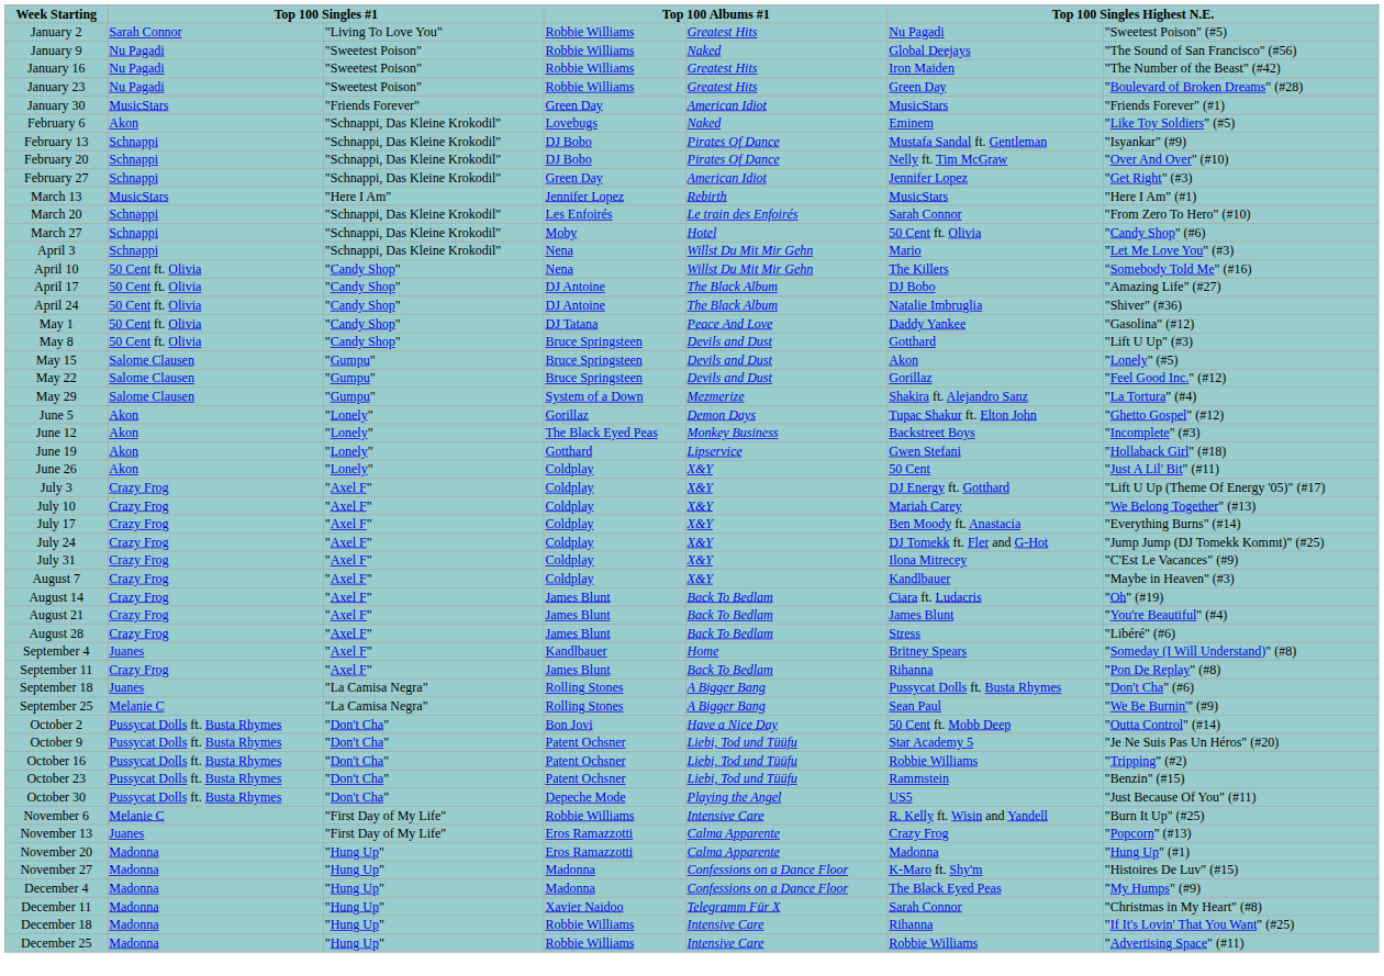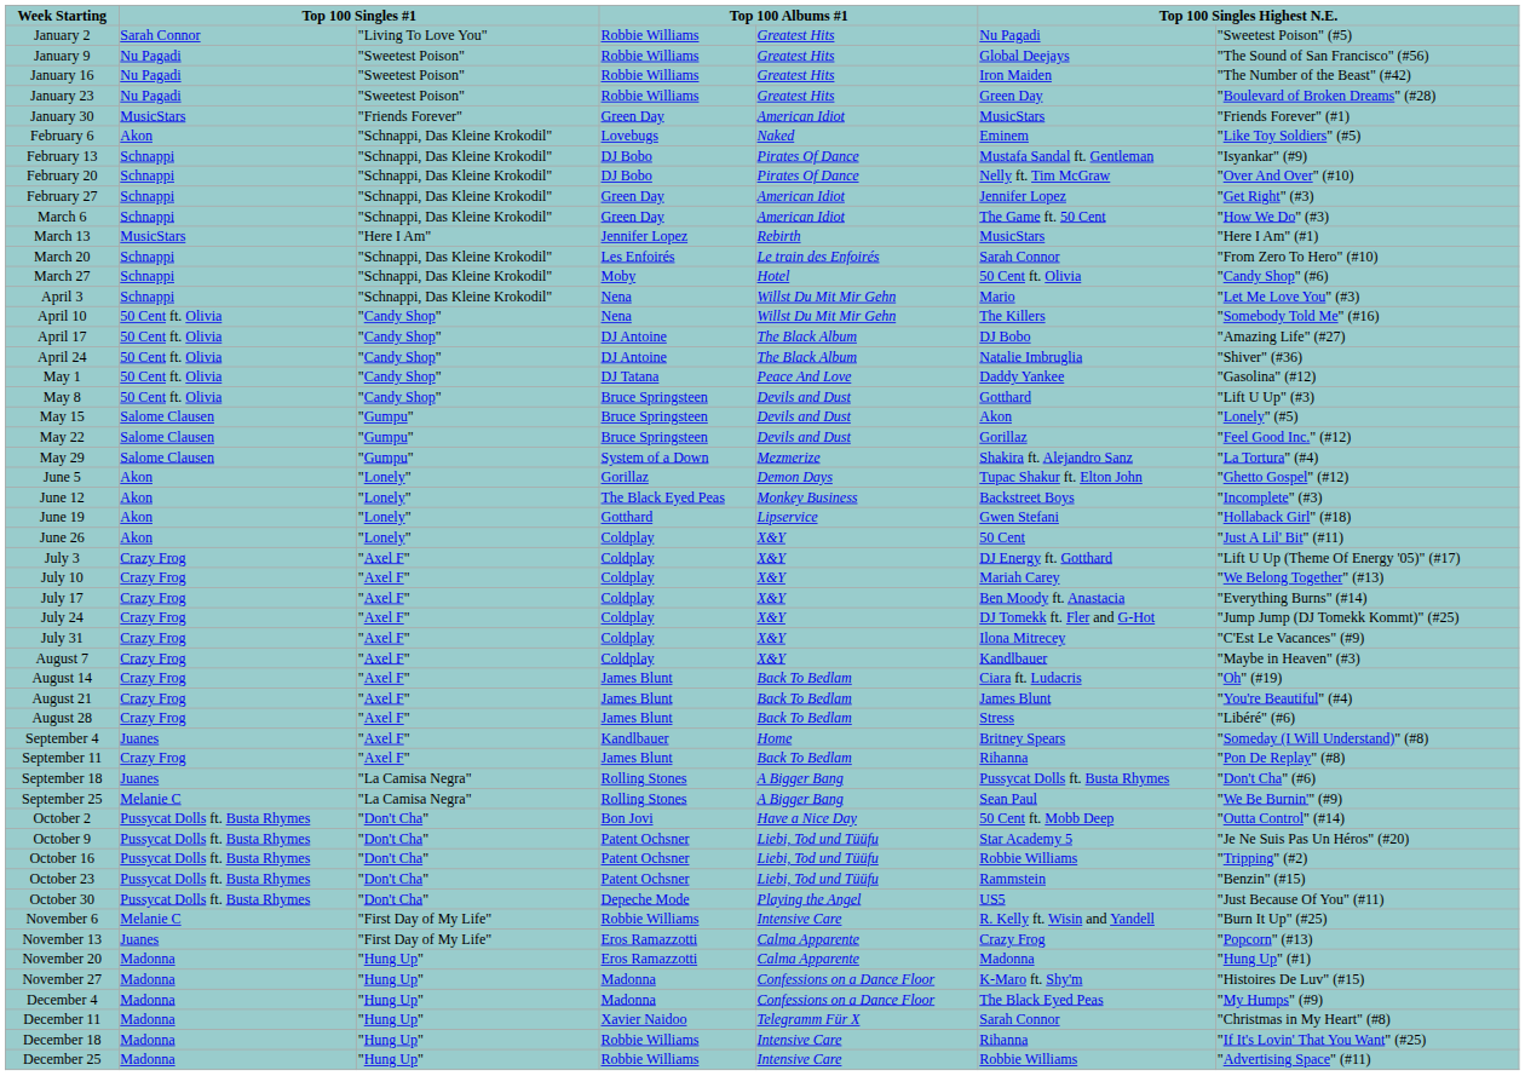 <table border="2" cellpadding="1" cellspacing="0"  style="width:100%; margin:auto; margin:0 1em 0 0; background:#9cc; border:1px #aaa solid; border-collapse:collapse; font-size:95%;">
 <tr style="text-align:center;">
 <td><strong>Week Starting</strong></td>
 <td colspan="2" style="text-align:center;"><strong>Top 100 Singles #1</strong></td>
 <td colspan="2;" style="text-align:center;"><strong>Top 100 Albums #1</strong></td>
 <td colspan="2" style="text-align:center;"><strong>Top 100 Singles Highest N.E.</strong></td>
 </tr>
 <tr>
 <td style="text-align:center;">January 2</td>
 <td><a href='#'>Sarah Connor</a></td>
 <td>"Living To Love You"</td>
 <td><a href='#'>Robbie Williams</a></td>
 <td><em><a href='#'>Greatest Hits</a></em></td>
 <td><a href='#'>Nu Pagadi</a></td>
 <td>"Sweetest Poison" (#5)</td>
 </tr>
 <tr>
 <td style="text-align:center;">January 9</td>
 <td><a href='#'>Nu Pagadi</a></td>
 <td>"Sweetest Poison"</td>
 <td><a href='#'>Robbie Williams</a></td>
-<td><em><a href='#'>Naked</a></em></td>
+<td><em><a href='#'>Greatest Hits</a></em></td>
 <td><a href='#'>Global Deejays</a></td>
 <td>"The Sound of San Francisco" (#56)</td>
 </tr>
 <tr>
 <td style="text-align:center;">January 16</td>
 <td><a href='#'>Nu Pagadi</a></td>
 <td>"Sweetest Poison"</td>
 <td><a href='#'>Robbie Williams</a></td>
 <td><em><a href='#'>Greatest Hits</a></em></td>
 <td><a href='#'>Iron Maiden</a></td>
 <td>"The Number of the Beast" (#42)</td>
 </tr>
 <tr>
 <td style="text-align:center;">January 23</td>
 <td><a href='#'>Nu Pagadi</a></td>
 <td>"Sweetest Poison"</td>
 <td><a href='#'>Robbie Williams</a></td>
 <td><em><a href='#'>Greatest Hits</a></em></td>
 <td><a href='#'>Green Day</a></td>
 <td>"<a href='#'>Boulevard of Broken Dreams</a>" (#28)</td>
 </tr>
 <tr>
 <td style="text-align:center;">January 30</td>
 <td><a href='#'>MusicStars</a></td>
 <td>"Friends Forever"</td>
 <td><a href='#'>Green Day</a></td>
 <td><em><a href='#'>American Idiot</a></em></td>
 <td><a href='#'>MusicStars</a></td>
 <td>"Friends Forever" (#1)</td>
 </tr>
 <tr>
 <td style="text-align:center;">February 6</td>
 <td><a href='#'>Akon</a></td>
 <td>"Schnappi, Das Kleine Krokodil"</td>
 <td><a href='#'>Lovebugs</a></td>
 <td><em><a href='#'>Naked</a></em></td>
 <td><a href='#'>Eminem</a></td>
 <td>"<a href='#'>Like Toy Soldiers</a>" (#5)</td>
 </tr>
 <tr>
 <td style="text-align:center;">February 13</td>
 <td><a href='#'>Schnappi</a></td>
 <td>"Schnappi, Das Kleine Krokodil"</td>
 <td><a href='#'>DJ Bobo</a></td>
 <td><em><a href='#'>Pirates Of Dance</a></em></td>
 <td><a href='#'>Mustafa Sandal</a> ft. <a href='#'>Gentleman</a></td>
 <td>"Isyankar" (#9)</td>
 </tr>
 <tr>
 <td style="text-align:center;">February 20</td>
 <td><a href='#'>Schnappi</a></td>
 <td>"Schnappi, Das Kleine Krokodil"</td>
 <td><a href='#'>DJ Bobo</a></td>
 <td><em><a href='#'>Pirates Of Dance</a></em></td>
 <td><a href='#'>Nelly</a> ft. <a href='#'>Tim McGraw</a></td>
 <td>"<a href='#'>Over And Over</a>" (#10)</td>
 </tr>
 <tr>
 <td style="text-align:center;">February 27</td>
 <td><a href='#'>Schnappi</a></td>
 <td>"Schnappi, Das Kleine Krokodil"</td>
 <td><a href='#'>Green Day</a></td>
 <td><em><a href='#'>American Idiot</a></em></td>
 <td><a href='#'>Jennifer Lopez</a></td>
 <td>"<a href='#'>Get Right</a>" (#3)</td>
+</tr>
+<tr>
+<td style="text-align:center;">March 6</td>
+<td><a href='#'>Schnappi</a></td>
+<td>"Schnappi, Das Kleine Krokodil"</td>
+<td><a href='#'>Green Day</a></td>
+<td><em><a href='#'>American Idiot</a></em></td>
+<td><a href='#'>The Game</a> ft. <a href='#'>50 Cent</a></td>
+<td>"<a href='#'>How We Do</a>" (#3)</td>
 </tr>
 <tr>
 <td style="text-align:center;">March 13</td>
 <td><a href='#'>MusicStars</a></td>
 <td>"Here I Am"</td>
 <td><a href='#'>Jennifer Lopez</a></td>
 <td><em><a href='#'>Rebirth</a></em></td>
 <td><a href='#'>MusicStars</a></td>
 <td>"Here I Am" (#1)</td>
 </tr>
 <tr>
 <td style="text-align:center;">March 20</td>
 <td><a href='#'>Schnappi</a></td>
 <td>"Schnappi, Das Kleine Krokodil"</td>
 <td><a href='#'>Les Enfoirés</a></td>
 <td><em><a href='#'>Le train des Enfoirés</a></em></td>
 <td><a href='#'>Sarah Connor</a></td>
 <td>"From Zero To Hero" (#10)</td>
 </tr>
 <tr>
 <td style="text-align:center;">March 27</td>
 <td><a href='#'>Schnappi</a></td>
 <td>"Schnappi, Das Kleine Krokodil"</td>
 <td><a href='#'>Moby</a></td>
 <td><em><a href='#'>Hotel</a></em></td>
 <td><a href='#'>50 Cent</a> ft. <a href='#'>Olivia</a></td>
 <td>"<a href='#'>Candy Shop</a>" (#6)</td>
 </tr>
 <tr>
 <td style="text-align:center;">April 3</td>
 <td><a href='#'>Schnappi</a></td>
 <td>"Schnappi, Das Kleine Krokodil"</td>
 <td><a href='#'>Nena</a></td>
 <td><em><a href='#'>Willst Du Mit Mir Gehn</a></em></td>
 <td><a href='#'>Mario</a></td>
 <td>"<a href='#'>Let Me Love You</a>" (#3)</td>
 </tr>
 <tr>
 <td style="text-align:center;">April 10</td>
 <td><a href='#'>50 Cent</a> ft. <a href='#'>Olivia</a></td>
 <td>"<a href='#'>Candy Shop</a>"</td>
 <td><a href='#'>Nena</a></td>
 <td><em><a href='#'>Willst Du Mit Mir Gehn</a></em></td>
 <td><a href='#'>The Killers</a></td>
 <td>"<a href='#'>Somebody Told Me</a>" (#16)</td>
 </tr>
 <tr>
 <td style="text-align:center;">April 17</td>
 <td><a href='#'>50 Cent</a> ft. <a href='#'>Olivia</a></td>
 <td>"<a href='#'>Candy Shop</a>"</td>
 <td><a href='#'>DJ Antoine</a></td>
 <td><em><a href='#'>The Black Album</a></em></td>
 <td><a href='#'>DJ Bobo</a></td>
 <td>"Amazing Life" (#27)</td>
 </tr>
 <tr>
 <td style="text-align:center;">April 24</td>
 <td><a href='#'>50 Cent</a> ft. <a href='#'>Olivia</a></td>
 <td>"<a href='#'>Candy Shop</a>"</td>
 <td><a href='#'>DJ Antoine</a></td>
 <td><em><a href='#'>The Black Album</a></em></td>
 <td><a href='#'>Natalie Imbruglia</a></td>
 <td>"Shiver" (#36)</td>
 </tr>
 <tr>
 <td style="text-align:center;">May 1</td>
 <td><a href='#'>50 Cent</a> ft. <a href='#'>Olivia</a></td>
 <td>"<a href='#'>Candy Shop</a>"</td>
 <td><a href='#'>DJ Tatana</a></td>
 <td><em><a href='#'>Peace And Love</a></em></td>
 <td><a href='#'>Daddy Yankee</a></td>
 <td>"Gasolina" (#12)</td>
 </tr>
 <tr>
 <td style="text-align:center;">May 8</td>
 <td><a href='#'>50 Cent</a> ft. <a href='#'>Olivia</a></td>
 <td>"<a href='#'>Candy Shop</a>"</td>
 <td><a href='#'>Bruce Springsteen</a></td>
 <td><em><a href='#'>Devils and Dust</a></em></td>
 <td><a href='#'>Gotthard</a></td>
 <td>"Lift U Up" (#3)</td>
 </tr>
 <tr>
 <td style="text-align:center;">May 15</td>
 <td><a href='#'>Salome Clausen</a></td>
 <td>"<a href='#'>Gumpu</a>"</td>
 <td><a href='#'>Bruce Springsteen</a></td>
 <td><em><a href='#'>Devils and Dust</a></em></td>
 <td><a href='#'>Akon</a></td>
 <td>"<a href='#'>Lonely</a>" (#5)</td>
 </tr>
 <tr>
 <td style="text-align:center;">May 22</td>
 <td><a href='#'>Salome Clausen</a></td>
 <td>"<a href='#'>Gumpu</a>"</td>
 <td><a href='#'>Bruce Springsteen</a></td>
 <td><em><a href='#'>Devils and Dust</a></em></td>
 <td><a href='#'>Gorillaz</a></td>
 <td>"<a href='#'>Feel Good Inc.</a>" (#12)</td>
 </tr>
 <tr>
 <td style="text-align:center;">May 29</td>
 <td><a href='#'>Salome Clausen</a></td>
 <td>"<a href='#'>Gumpu</a>"</td>
 <td><a href='#'>System of a Down</a></td>
 <td><em><a href='#'>Mezmerize</a></em></td>
 <td><a href='#'>Shakira</a> ft. <a href='#'>Alejandro Sanz</a></td>
 <td>"<a href='#'>La Tortura</a>" (#4)</td>
 </tr>
 <tr>
 <td style="text-align:center;">June 5</td>
 <td><a href='#'>Akon</a></td>
 <td>"<a href='#'>Lonely</a>"</td>
 <td><a href='#'>Gorillaz</a></td>
 <td><em><a href='#'>Demon Days</a></em></td>
 <td><a href='#'>Tupac Shakur</a> ft. <a href='#'>Elton John</a></td>
 <td>"<a href='#'>Ghetto Gospel</a>" (#12)</td>
 </tr>
 <tr>
 <td style="text-align:center;">June 12</td>
 <td><a href='#'>Akon</a></td>
 <td>"<a href='#'>Lonely</a>"</td>
 <td><a href='#'>The Black Eyed Peas</a></td>
 <td><em><a href='#'>Monkey Business</a></em></td>
 <td><a href='#'>Backstreet Boys</a></td>
 <td>"<a href='#'>Incomplete</a>" (#3)</td>
 </tr>
 <tr>
 <td style="text-align:center;">June 19</td>
 <td><a href='#'>Akon</a></td>
 <td>"<a href='#'>Lonely</a>"</td>
 <td><a href='#'>Gotthard</a></td>
 <td><em><a href='#'>Lipservice</a></em></td>
 <td><a href='#'>Gwen Stefani</a></td>
 <td>"<a href='#'>Hollaback Girl</a>" (#18)</td>
 </tr>
 <tr>
 <td style="text-align:center;">June 26</td>
 <td><a href='#'>Akon</a></td>
 <td>"<a href='#'>Lonely</a>"</td>
 <td><a href='#'>Coldplay</a></td>
 <td><em><a href='#'>X&Y</a></em></td>
 <td><a href='#'>50 Cent</a></td>
 <td>"<a href='#'>Just A Lil' Bit</a>" (#11)</td>
 </tr>
 <tr>
 <td style="text-align:center;">July 3</td>
 <td><a href='#'>Crazy Frog</a></td>
 <td>"<a href='#'>Axel F</a>"</td>
 <td><a href='#'>Coldplay</a></td>
 <td><em><a href='#'>X&Y</a></em></td>
 <td><a href='#'>DJ Energy</a> ft. <a href='#'>Gotthard</a></td>
 <td>"Lift U Up (Theme Of Energy '05)" (#17)</td>
 </tr>
 <tr>
 <td style="text-align:center;">July 10</td>
 <td><a href='#'>Crazy Frog</a></td>
 <td>"<a href='#'>Axel F</a>"</td>
 <td><a href='#'>Coldplay</a></td>
 <td><em><a href='#'>X&Y</a></em></td>
 <td><a href='#'>Mariah Carey</a></td>
 <td>"<a href='#'>We Belong Together</a>" (#13)</td>
 </tr>
 <tr>
 <td style="text-align:center;">July 17</td>
 <td><a href='#'>Crazy Frog</a></td>
 <td>"<a href='#'>Axel F</a>"</td>
 <td><a href='#'>Coldplay</a></td>
 <td><em><a href='#'>X&Y</a></em></td>
 <td><a href='#'>Ben Moody</a> ft. <a href='#'>Anastacia</a></td>
 <td>"Everything Burns" (#14)</td>
 </tr>
 <tr>
 <td style="text-align:center;">July 24</td>
 <td><a href='#'>Crazy Frog</a></td>
 <td>"<a href='#'>Axel F</a>"</td>
 <td><a href='#'>Coldplay</a></td>
 <td><em><a href='#'>X&Y</a></em></td>
 <td><a href='#'>DJ Tomekk</a> ft. <a href='#'>Fler</a> and <a href='#'>G-Hot</a></td>
 <td>"Jump Jump (DJ Tomekk Kommt)" (#25)</td>
 </tr>
 <tr>
 <td style="text-align:center;">July 31</td>
 <td><a href='#'>Crazy Frog</a></td>
 <td>"<a href='#'>Axel F</a>"</td>
 <td><a href='#'>Coldplay</a></td>
 <td><em><a href='#'>X&Y</a></em></td>
 <td><a href='#'>Ilona Mitrecey</a></td>
 <td>"C'Est Le Vacances" (#9)</td>
 </tr>
 <tr>
 <td style="text-align:center;">August 7</td>
 <td><a href='#'>Crazy Frog</a></td>
 <td>"<a href='#'>Axel F</a>"</td>
 <td><a href='#'>Coldplay</a></td>
 <td><em><a href='#'>X&Y</a></em></td>
 <td><a href='#'>Kandlbauer</a></td>
 <td>"Maybe in Heaven" (#3)</td>
 </tr>
 <tr>
 <td style="text-align:center;">August 14</td>
 <td><a href='#'>Crazy Frog</a></td>
 <td>"<a href='#'>Axel F</a>"</td>
 <td><a href='#'>James Blunt</a></td>
 <td><em><a href='#'>Back To Bedlam</a></em></td>
 <td><a href='#'>Ciara</a> ft. <a href='#'>Ludacris</a></td>
 <td>"<a href='#'>Oh</a>" (#19)</td>
 </tr>
 <tr>
 <td style="text-align:center;">August 21</td>
 <td><a href='#'>Crazy Frog</a></td>
 <td>"<a href='#'>Axel F</a>"</td>
 <td><a href='#'>James Blunt</a></td>
 <td><em><a href='#'>Back To Bedlam</a></em></td>
 <td><a href='#'>James Blunt</a></td>
 <td>"<a href='#'>You're Beautiful</a>" (#4)</td>
 </tr>
 <tr>
 <td style="text-align:center;">August 28</td>
 <td><a href='#'>Crazy Frog</a></td>
 <td>"<a href='#'>Axel F</a>"</td>
 <td><a href='#'>James Blunt</a></td>
 <td><em><a href='#'>Back To Bedlam</a></em></td>
 <td><a href='#'>Stress</a></td>
 <td>"Libéré" (#6)</td>
 </tr>
 <tr>
 <td style="text-align:center;">September 4</td>
 <td><a href='#'>Juanes</a></td>
 <td>"<a href='#'>Axel F</a>"</td>
 <td><a href='#'>Kandlbauer</a></td>
 <td><em><a href='#'>Home</a></em></td>
 <td><a href='#'>Britney Spears</a></td>
 <td>"<a href='#'>Someday (I Will Understand)</a>" (#8)</td>
 </tr>
 <tr>
 <td style="text-align:center;">September 11</td>
 <td><a href='#'>Crazy Frog</a></td>
 <td>"<a href='#'>Axel F</a>"</td>
 <td><a href='#'>James Blunt</a></td>
 <td><em><a href='#'>Back To Bedlam</a></em></td>
 <td><a href='#'>Rihanna</a></td>
 <td>"<a href='#'>Pon De Replay</a>" (#8)</td>
 </tr>
 <tr>
 <td style="text-align:center;">September 18</td>
 <td><a href='#'>Juanes</a></td>
 <td>"La Camisa Negra"</td>
 <td><a href='#'>Rolling Stones</a></td>
 <td><em><a href='#'>A Bigger Bang</a></em></td>
 <td><a href='#'>Pussycat Dolls</a> ft. <a href='#'>Busta Rhymes</a></td>
 <td>"<a href='#'>Don't Cha</a>" (#6)</td>
 </tr>
 <tr>
 <td style="text-align:center;">September 25</td>
 <td><a href='#'>Melanie C</a></td>
 <td>"La Camisa Negra"</td>
 <td><a href='#'>Rolling Stones</a></td>
 <td><em><a href='#'>A Bigger Bang</a></em></td>
 <td><a href='#'>Sean Paul</a></td>
 <td>"<a href='#'>We Be Burnin'</a>" (#9)</td>
 </tr>
 <tr>
 <td style="text-align:center;">October 2</td>
 <td><a href='#'>Pussycat Dolls</a> ft. <a href='#'>Busta Rhymes</a></td>
 <td>"<a href='#'>Don't Cha</a>"</td>
 <td><a href='#'>Bon Jovi</a></td>
 <td><em><a href='#'>Have a Nice Day</a></em></td>
 <td><a href='#'>50 Cent</a> ft. <a href='#'>Mobb Deep</a></td>
 <td>"<a href='#'>Outta Control</a>" (#14)</td>
 </tr>
 <tr>
 <td style="text-align:center;">October 9</td>
 <td><a href='#'>Pussycat Dolls</a> ft. <a href='#'>Busta Rhymes</a></td>
 <td>"<a href='#'>Don't Cha</a>"</td>
 <td><a href='#'>Patent Ochsner</a></td>
 <td><em><a href='#'>Liebi, Tod und Tüüfu</a></em></td>
 <td><a href='#'>Star Academy 5</a></td>
 <td>"Je Ne Suis Pas Un Héros" (#20)</td>
 </tr>
 <tr>
 <td style="text-align:center;">October 16</td>
 <td><a href='#'>Pussycat Dolls</a> ft. <a href='#'>Busta Rhymes</a></td>
 <td>"<a href='#'>Don't Cha</a>"</td>
 <td><a href='#'>Patent Ochsner</a></td>
 <td><em><a href='#'>Liebi, Tod und Tüüfu</a></em></td>
 <td><a href='#'>Robbie Williams</a></td>
 <td>"<a href='#'>Tripping</a>" (#2)</td>
 </tr>
 <tr>
 <td style="text-align:center;">October 23</td>
 <td><a href='#'>Pussycat Dolls</a> ft. <a href='#'>Busta Rhymes</a></td>
 <td>"<a href='#'>Don't Cha</a>"</td>
 <td><a href='#'>Patent Ochsner</a></td>
 <td><em><a href='#'>Liebi, Tod und Tüüfu</a></em></td>
 <td><a href='#'>Rammstein</a></td>
 <td>"Benzin" (#15)</td>
 </tr>
 <tr>
 <td style="text-align:center;">October 30</td>
 <td><a href='#'>Pussycat Dolls</a> ft. <a href='#'>Busta Rhymes</a></td>
 <td>"<a href='#'>Don't Cha</a>"</td>
 <td><a href='#'>Depeche Mode</a></td>
 <td><em><a href='#'>Playing the Angel</a></em></td>
 <td><a href='#'>US5</a></td>
 <td>"Just Because Of You" (#11)</td>
 </tr>
 <tr>
 <td style="text-align:center;">November 6</td>
 <td><a href='#'>Melanie C</a></td>
 <td>"First Day of My Life"</td>
 <td><a href='#'>Robbie Williams</a></td>
 <td><em><a href='#'>Intensive Care</a></em></td>
 <td><a href='#'>R. Kelly</a> ft. <a href='#'>Wisin</a> and <a href='#'>Yandell</a></td>
 <td>"Burn It Up" (#25)</td>
 </tr>
 <tr>
 <td style="text-align:center;">November 13</td>
 <td><a href='#'>Juanes</a></td>
 <td>"First Day of My Life"</td>
 <td><a href='#'>Eros Ramazzotti</a></td>
 <td><em><a href='#'>Calma Apparente</a></em></td>
 <td><a href='#'>Crazy Frog</a></td>
 <td>"<a href='#'>Popcorn</a>" (#13)</td>
 </tr>
 <tr>
 <td style="text-align:center;">November 20</td>
 <td><a href='#'>Madonna</a></td>
 <td>"<a href='#'>Hung Up</a>"</td>
 <td><a href='#'>Eros Ramazzotti</a></td>
 <td><em><a href='#'>Calma Apparente</a></em></td>
 <td><a href='#'>Madonna</a></td>
 <td>"<a href='#'>Hung Up</a>" (#1)</td>
 </tr>
 <tr>
 <td style="text-align:center;">November 27</td>
 <td><a href='#'>Madonna</a></td>
 <td>"<a href='#'>Hung Up</a>"</td>
 <td><a href='#'>Madonna</a></td>
 <td><em><a href='#'>Confessions on a Dance Floor</a></em></td>
 <td><a href='#'>K-Maro</a> ft. <a href='#'>Shy'm</a></td>
 <td>"Histoires De Luv" (#15)</td>
 </tr>
 <tr>
 <td style="text-align:center;">December 4</td>
 <td><a href='#'>Madonna</a></td>
 <td>"<a href='#'>Hung Up</a>"</td>
 <td><a href='#'>Madonna</a></td>
 <td><em><a href='#'>Confessions on a Dance Floor</a></em></td>
 <td><a href='#'>The Black Eyed Peas</a></td>
 <td>"<a href='#'>My Humps</a>" (#9)</td>
 </tr>
 <tr>
 <td style="text-align:center;">December 11</td>
 <td><a href='#'>Madonna</a></td>
 <td>"<a href='#'>Hung Up</a>"</td>
 <td><a href='#'>Xavier Naidoo</a></td>
 <td><em><a href='#'>Telegramm Für X</a></em></td>
 <td><a href='#'>Sarah Connor</a></td>
 <td>"Christmas in My Heart" (#8)</td>
 </tr>
 <tr>
 <td style="text-align:center;">December 18</td>
 <td><a href='#'>Madonna</a></td>
 <td>"<a href='#'>Hung Up</a>"</td>
 <td><a href='#'>Robbie Williams</a></td>
 <td><em><a href='#'>Intensive Care</a></em></td>
 <td><a href='#'>Rihanna</a></td>
 <td>"<a href='#'>If It's Lovin' That You Want</a>" (#25)</td>
 </tr>
 <tr>
 <td style="text-align:center;">December 25</td>
 <td><a href='#'>Madonna</a></td>
 <td>"<a href='#'>Hung Up</a>"</td>
 <td><a href='#'>Robbie Williams</a></td>
 <td><em><a href='#'>Intensive Care</a></em></td>
 <td><a href='#'>Robbie Williams</a></td>
 <td>"<a href='#'>Advertising Space</a>" (#11)</td>
 </tr>
 </table>
